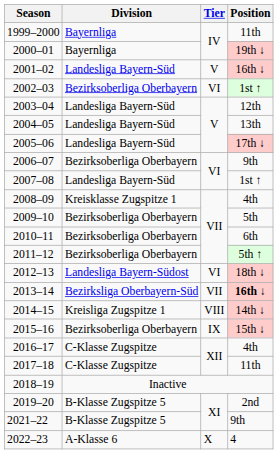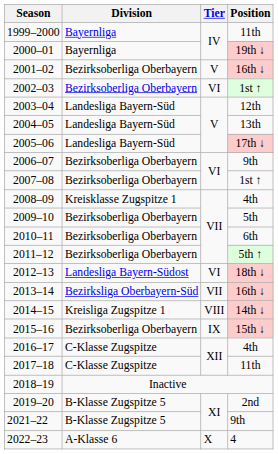 <table class="wikitable">
 <tr>
 <th>Season</th>
 <th>Division</th>
 <th><a href='#'>Tier</a></th>
 <th>Position</th>
 </tr>
 <tr align="center">
 <td>1999–2000</td>
 <td align="left"><a href='#'>Bayernliga</a></td>
 <td rowspan=2>IV</td>
 <td>11th</td>
 </tr>
 <tr align="center">
 <td>2000–01</td>
 <td align="left">Bayernliga</td>
 <td style="background:#ffcccc">19th ↓</td>
 </tr>
 <tr align="center">
 <td>2001–02</td>
-<td align="left"><a href='#'>Landesliga Bayern-Süd</a></td>
+<td align="left">Bezirksoberliga Oberbayern</td>
 <td>V</td>
 <td style="background:#ffcccc">16th ↓</td>
 </tr>
 <tr align="center">
 <td>2002–03</td>
 <td align="left"><a href='#'>Bezirksoberliga Oberbayern</a></td>
 <td>VI</td>
 <td style="background:#ddffdd">1st ↑</td>
 </tr>
 <tr align="center">
 <td>2003–04</td>
 <td align="left">Landesliga Bayern-Süd</td>
 <td rowspan=3>V</td>
 <td>12th</td>
 </tr>
 <tr align="center">
 <td>2004–05</td>
 <td align="left">Landesliga Bayern-Süd</td>
 <td>13th</td>
 </tr>
 <tr align="center">
 <td>2005–06</td>
 <td align="left">Landesliga Bayern-Süd</td>
 <td style="background:#ffcccc">17th ↓</td>
 </tr>
 <tr align="center">
 <td>2006–07</td>
 <td align="left">Bezirksoberliga Oberbayern</td>
 <td rowspan=2>VI</td>
 <td>9th</td>
 </tr>
 <tr align="center">
 <td>2007–08</td>
-<td align="left">Landesliga Bayern-Süd</td>
+<td align="left">Bezirksoberliga Oberbayern</td>
 <td>1st ↑</td>
 </tr>
 <tr align="center">
 <td>2008–09</td>
 <td align="left">Kreisklasse Zugspitze 1</td>
 <td rowspan=4>VII</td>
 <td>4th</td>
 </tr>
 <tr align="center">
 <td>2009–10</td>
 <td align="left">Bezirksoberliga Oberbayern</td>
 <td>5th</td>
 </tr>
 <tr align="center">
 <td>2010–11</td>
 <td align="left">Bezirksoberliga Oberbayern</td>
 <td>6th</td>
 </tr>
 <tr align="center">
 <td>2011–12</td>
 <td align="left">Bezirksoberliga Oberbayern</td>
 <td style="background:#ddffdd">5th ↑</td>
 </tr>
 <tr align="center">
 <td>2012–13</td>
 <td align="left"><a href='#'>Landesliga Bayern-Südost</a></td>
 <td>VI</td>
 <td style="background:#ffcccc">18th ↓</td>
 </tr>
 <tr align="center">
 <td>2013–14</td>
 <td align="left"><a href='#'>Bezirksliga Oberbayern-Süd</a></td>
 <td>VII</td>
-<td style="background:#ffcccc"><strong>16th ↓</strong></td>
+<td style="background:#ffcccc">16th ↓</td>
 </tr>
 <tr align="center">
 <td>2014–15</td>
 <td align="left">Kreisliga Zugspitze 1</td>
 <td>VIII</td>
 <td style="background:#ffcccc">14th ↓</td>
 </tr>
 <tr align="center">
 <td>2015–16</td>
 <td align="left">Bezirksoberliga Oberbayern</td>
 <td>IX</td>
 <td style="background:#ffcccc">15th ↓</td>
 </tr>
 <tr align="center">
 <td>2016–17</td>
 <td align="left">C-Klasse Zugspitze</td>
 <td rowspan=2>XII</td>
 <td>4th</td>
 </tr>
 <tr align="center">
 <td>2017–18</td>
 <td align="left">C-Klasse Zugspitze</td>
 <td>11th</td>
 </tr>
 <tr align="center">
 <td>2018–19</td>
 <td colspan=3>Inactive</td>
 </tr>
 <tr align="center">
 <td>2019–20</td>
 <td align="left">B-Klasse Zugspitze 5</td>
 <td rowspan="2">XI</td>
 <td>2nd</td>
 </tr>
 <tr>
 <td>2021–22</td>
 <td>B-Klasse Zugspitze 5</td>
 <td>9th</td>
 </tr>
 <tr>
 <td>2022–23</td>
 <td>A-Klasse 6</td>
 <td>X</td>
 <td>4</td>
 </tr>
 </table>
